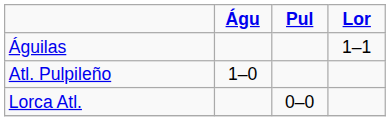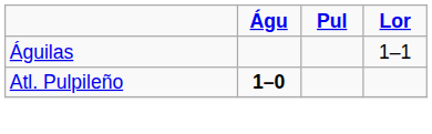 <table style="font-size: 90%; text-align: center" class="wikitable">
 <tr>
 <td width=165></td>
 <td align="center" width=40><strong><a href='#'>Águ</a></strong></td>
 <td width=40><strong><a href='#'>Pul</a></strong></td>
 <td width=40><strong><a href='#'>Lor</a></strong></td>
 </tr>
 <tr>
 <td align=left><a href='#'>Águilas</a></td>
 <td></td>
 <td></td>
 <td> 1–1</td>
 </tr>
 <tr>
 <td align=left><a href='#'>Atl. Pulpileño</a></td>
-<td> 1–0</td>
+<td><strong> 1–0</strong></td>
 <td></td>
-<td></td>
-</tr>
-<tr>
-<td align=left><a href='#'>Lorca Atl.</a></td>
-<td></td>
-<td> 0–0</td>
 <td></td>
 </tr>
 <tr>
 </tr>
 </table>
